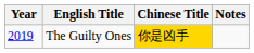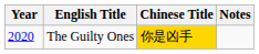 <table class="wikitable">
 <tr>
 <th align="left" valign="top" width="40">Year</th>
 <th align="left" valign="top">English Title</th>
 <th align="left" valign="top">Chinese Title</th>
 <th align="left" valign="top">Notes</th>
 </tr>
 <tr>
-<td align="left" valign="top"><a href='#'>2019</a></td>
+<td align="left" valign="top"><a href='#'>2020</a></td>
 <td align="left" valign="top">The Guilty Ones</td>
 <td align="left" valign="top" style="background: gold;">你是凶手</td>
 <td align="left" valign="top"></td>
 </tr>
 </table>
